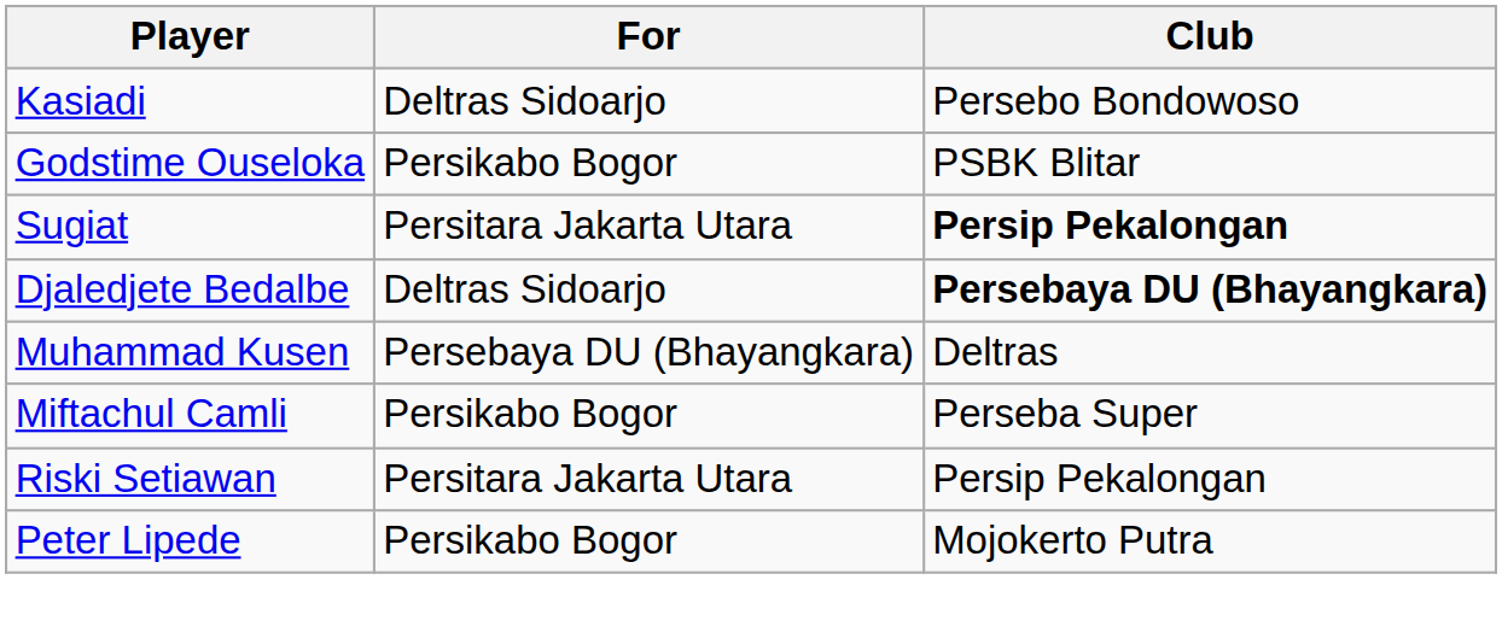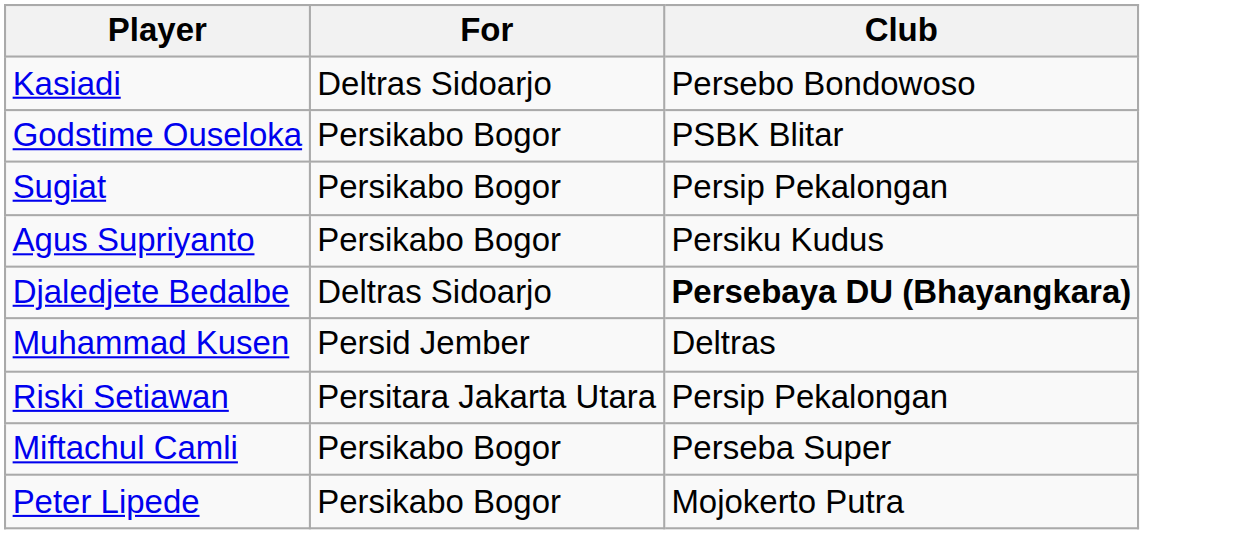 <table class="wikitable" style="text-align:left">
 <tr>
 <th>Player</th>
 <th>For</th>
 <th>Club</th>
 </tr>
 <tr>
 <td><a href='#'>Kasiadi</a></td>
 <td>Deltras Sidoarjo</td>
 <td>Persebo Bondowoso</td>
 </tr>
 <tr>
 <td><a href='#'>Godstime Ouseloka</a></td>
 <td>Persikabo Bogor</td>
 <td>PSBK Blitar</td>
 </tr>
 <tr>
 <td><a href='#'>Sugiat</a></td>
-<td>Persitara Jakarta Utara</td>
-<td><strong>Persip Pekalongan</strong></td>
+<td>Persikabo Bogor</td>
+<td>Persip Pekalongan</td>
+</tr>
+<tr>
+<td><a href='#'>Agus Supriyanto</a></td>
+<td>Persikabo Bogor</td>
+<td>Persiku Kudus</td>
 </tr>
 <tr>
 <td><a href='#'>Djaledjete Bedalbe</a></td>
 <td>Deltras Sidoarjo</td>
 <td Bhayangkara F.C.><strong>Persebaya DU (Bhayangkara)</strong></td>
 </tr>
 <tr>
 <td><a href='#'>Muhammad Kusen</a></td>
-<td Bhayangkara F.C.>Persebaya DU (Bhayangkara)</td>
+<td>Persid Jember</td>
 <td>Deltras</td>
+</tr>
+<tr>
+<td><a href='#'>Riski Setiawan</a></td>
+<td>Persitara Jakarta Utara</td>
+<td>Persip Pekalongan</td>
 </tr>
 <tr>
 <td><a href='#'>Miftachul Camli</a></td>
 <td>Persikabo Bogor</td>
 <td>Perseba Super</td>
 </tr>
 <tr>
-<td><a href='#'>Riski Setiawan</a></td>
-<td>Persitara Jakarta Utara</td>
-<td>Persip Pekalongan</td>
-</tr>
-<tr>
 <td><a href='#'>Peter Lipede</a></td>
 <td>Persikabo Bogor</td>
 <td>Mojokerto Putra</td>
 </tr>
 </table>
